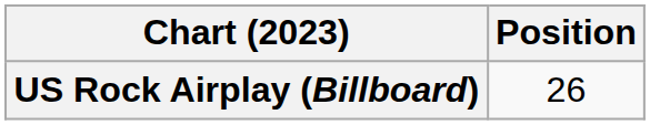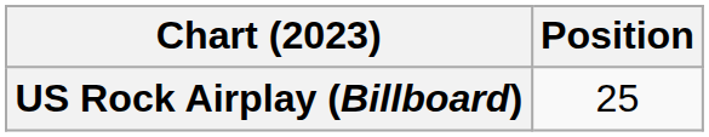 <table class="wikitable plainrowheaders" style="text-align: center">
 <tr>
 <th scope="col">Chart (2023)</th>
 <th scope="col">Position</th>
 </tr>
 <tr>
 <th scope="row">US Rock Airplay (<em>Billboard</em>)</th>
-<td>26</td>
+<td>25</td>
 </tr>
 </table>
